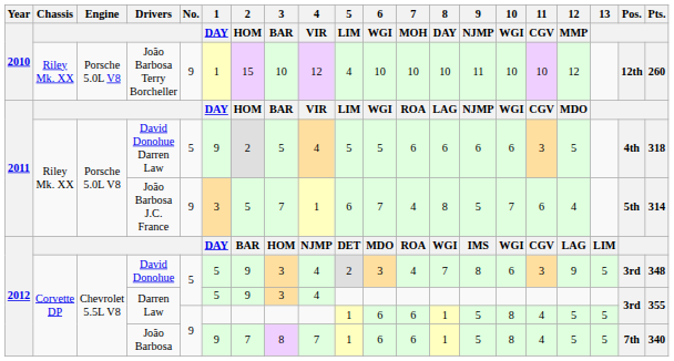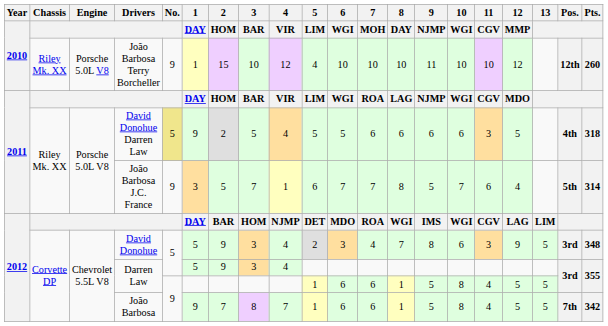 <table class="wikitable" style="text-align:center; font-size:85%">
 <tr>
 <th>Year</th>
 <th>Chassis</th>
 <th>Engine</th>
 <th>Drivers</th>
 <th>No.</th>
 <th>1</th>
 <th>2</th>
 <th>3</th>
 <th>4</th>
 <th>5</th>
 <th>6</th>
 <th>7</th>
 <th>8</th>
 <th>9</th>
 <th>10</th>
 <th>11</th>
 <th>12</th>
 <th>13</th>
 <th>Pos.</th>
 <th>Pts.</th>
 </tr>
 <tr>
 <th rowspan=2><a href='#'>2010</a></th>
 <th colspan=4> </th>
 <th><a href='#'>DAY</a></th>
 <th>HOM</th>
 <th>BAR</th>
 <th>VIR</th>
 <th>LIM</th>
 <th>WGI</th>
 <th>MOH</th>
 <th>DAY</th>
 <th>NJMP</th>
 <th>WGI</th>
 <th>CGV</th>
 <th>MMP</th>
 <th colspan=99> </th>
 </tr>
 <tr>
 <td><a href='#'>Riley Mk. XX</a></td>
 <td>Porsche 5.0L <a href='#'>V8</a></td>
 <td>João Barbosa<br>Terry Borcheller</td>
 <td>9</td>
 <td style="background:#ffffbf;">1</td>
 <td style="background:#efcfff;">15</td>
 <td style="background:#dfffdf;">10</td>
 <td style="background:#efcfff;">12</td>
 <td style="background:#dfffdf;">4</td>
 <td style="background:#dfffdf;">10</td>
 <td style="background:#dfffdf;">10</td>
 <td style="background:#dfffdf;">10</td>
 <td style="background:#dfffdf;">11</td>
 <td style="background:#dfffdf;">10</td>
 <td style="background:#efcfff;">10</td>
 <td style="background:#dfffdf;">12</td>
 <td></td>
 <th>12th</th>
 <th>260</th>
 </tr>
 <tr>
 <th rowspan=3><a href='#'>2011</a></th>
 <th colspan=4> </th>
 <th><a href='#'>DAY</a></th>
 <th>HOM</th>
 <th>BAR</th>
 <th>VIR</th>
 <th>LIM</th>
 <th>WGI</th>
 <th>ROA</th>
 <th>LAG</th>
 <th>NJMP</th>
 <th>WGI</th>
 <th>CGV</th>
 <th>MDO</th>
 <th colspan=99> </th>
 </tr>
 <tr>
 <td rowspan=2>Riley Mk. XX</td>
 <td rowspan=2>Porsche 5.0L V8</td>
 <td><a href='#'>David Donohue</a><br>Darren Law</td>
-<td>5</td>
+<td style="background: khaki;">5</td>
 <td style="background:#dfffdf;">9</td>
 <td style="background:#dfdfdf;">2</td>
 <td style="background:#dfffdf;">5</td>
 <td style="background:#ffdf9f;">4</td>
 <td style="background:#dfffdf;">5</td>
 <td style="background:#dfffdf;">5</td>
 <td style="background:#dfffdf;">6</td>
 <td style="background:#dfffdf;">6</td>
 <td style="background:#dfffdf;">6</td>
 <td style="background:#dfffdf;">6</td>
 <td style="background:#ffdf9f;">3</td>
 <td style="background:#dfffdf;">5</td>
 <td></td>
 <th>4th</th>
 <th>318</th>
 </tr>
 <tr>
 <td>João Barbosa<br>J.C. France</td>
 <td>9</td>
 <td style="background:#ffdf9f;">3</td>
 <td style="background:#dfffdf;">5</td>
 <td style="background:#dfffdf;">7</td>
 <td style="background:#ffffbf;">1</td>
 <td style="background:#dfffdf;">6</td>
 <td style="background:#dfffdf;">7</td>
-<td style="background:#dfffdf;">4</td>
+<td style="background:#dfffdf;">7</td>
 <td style="background:#dfffdf;">8</td>
 <td style="background:#dfffdf;">5</td>
 <td style="background:#dfffdf;">7</td>
 <td style="background:#dfffdf;">6</td>
 <td style="background:#dfffdf;">4</td>
 <td></td>
 <th>5th</th>
 <th>314</th>
 </tr>
 <tr>
 <th rowspan=5><a href='#'>2012</a></th>
 <th colspan=4> </th>
 <th><a href='#'>DAY</a></th>
 <th>BAR</th>
 <th>HOM</th>
 <th>NJMP</th>
 <th>DET</th>
 <th>MDO</th>
 <th>ROA</th>
 <th>WGI</th>
 <th>IMS</th>
 <th>WGI</th>
 <th>CGV</th>
 <th>LAG</th>
 <th>LIM</th>
 <th colspan=99> </th>
 </tr>
 <tr>
 <td rowspan=4><a href='#'>Corvette DP</a></td>
 <td rowspan=4>Chevrolet 5.5L V8</td>
 <td><a href='#'>David Donohue</a></td>
 <td rowspan=2>5</td>
 <td style="background:#dfffdf;">5</td>
 <td style="background:#dfffdf;">9</td>
 <td style="background:#ffdf9f;">3</td>
 <td style="background:#dfffdf;">4</td>
 <td style="background:#dfdfdf;">2</td>
 <td style="background:#ffdf9f;">3</td>
 <td style="background:#dfffdf;">4</td>
 <td style="background:#dfffdf;">7</td>
 <td style="background:#dfffdf;">8</td>
 <td style="background:#dfffdf;">6</td>
 <td style="background:#ffdf9f;">3</td>
 <td style="background:#dfffdf;">9</td>
 <td style="background:#dfffdf;">5</td>
 <th>3rd</th>
 <th>348</th>
 </tr>
 <tr>
 <td rowspan=2>Darren Law</td>
 <td style="background:#dfffdf;">5</td>
 <td style="background:#dfffdf;">9</td>
 <td style="background:#ffdf9f;">3</td>
 <td style="background:#dfffdf;">4</td>
 <td></td>
 <td></td>
 <td></td>
 <td></td>
 <td></td>
 <td></td>
 <td></td>
 <td></td>
 <td></td>
 <th rowspan=2>3rd</th>
 <th rowspan=2>355</th>
 </tr>
 <tr>
 <td rowspan=2>9</td>
 <td></td>
 <td></td>
 <td></td>
 <td></td>
 <td style="background:#ffffbf;">1</td>
 <td style="background:#dfffdf;">6</td>
 <td style="background:#dfffdf;">6</td>
 <td style="background:#ffffbf;">1</td>
 <td style="background:#dfffdf;">5</td>
 <td style="background:#dfffdf;">8</td>
 <td style="background:#dfffdf;">4</td>
 <td style="background:#dfffdf;">5</td>
 <td style="background:#dfffdf;">5</td>
 </tr>
 <tr>
 <td>João Barbosa</td>
 <td style="background:#dfffdf;">9</td>
 <td style="background:#dfffdf;">7</td>
 <td style="background:#efcfff;">8</td>
 <td style="background:#dfffdf;">7</td>
 <td style="background:#ffffbf;">1</td>
 <td style="background:#dfffdf;">6</td>
 <td style="background:#dfffdf;">6</td>
 <td style="background:#ffffbf;">1</td>
 <td style="background:#dfffdf;">5</td>
 <td style="background:#dfffdf;">8</td>
 <td style="background:#dfffdf;">4</td>
 <td style="background:#dfffdf;">5</td>
 <td style="background:#dfffdf;">5</td>
 <th>7th</th>
-<th>340</th>
+<th>342</th>
 </tr>
 </table>
